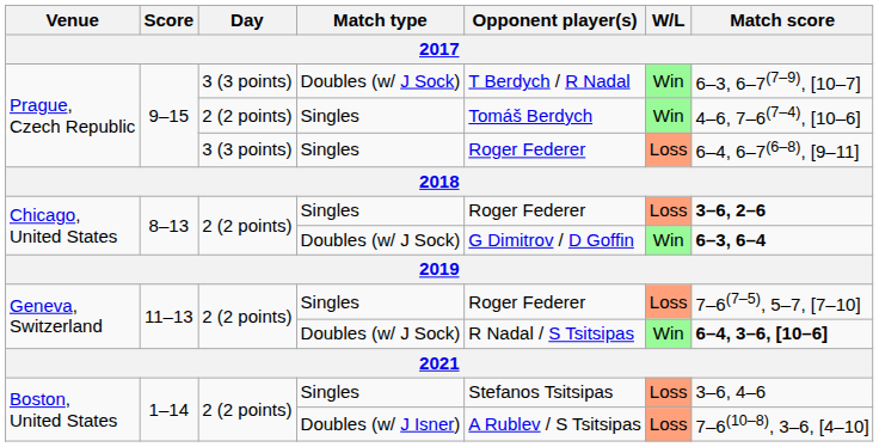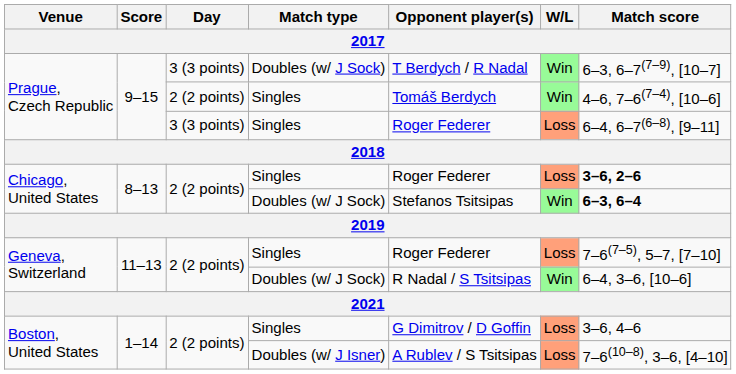 <table class="wikitable nowrap" style=font-size:96%>
 <tr>
 <th>Venue</th>
 <th>Score</th>
 <th>Day</th>
 <th>Match type</th>
 <th>Opponent player(s)</th>
 <th>W/L</th>
 <th>Match score</th>
 </tr>
 <tr>
 <th colspan="7"><a href='#'>2017</a></th>
 </tr>
 <tr>
 <td rowspan=3><a href='#'>Prague</a>,<br>Czech Republic</td>
 <td rowspan=3 align="center">9–15</td>
 <td>3 (3 points)</td>
 <td>Doubles (w/  <a href='#'>J Sock</a>)</td>
 <td> <a href='#'>T Berdych</a> /  <a href='#'>R Nadal</a></td>
 <td bgcolor=98FB98 align=center>Win</td>
 <td>6–3, 6–7<sup>(7–9)</sup>, [10–7]</td>
 </tr>
 <tr>
 <td>2 (2 points)</td>
 <td>Singles</td>
 <td> <a href='#'>Tomáš Berdych</a></td>
 <td bgcolor=98FB98 align=center>Win</td>
 <td>4–6, 7–6<sup>(7–4)</sup>, [10–6]</td>
 </tr>
 <tr>
 <td>3 (3 points)</td>
 <td>Singles</td>
 <td> <a href='#'>Roger Federer</a></td>
 <td bgcolor=ffa07a align=center>Loss</td>
 <td>6–4, 6–7<sup>(6–8)</sup>, [9–11]</td>
 </tr>
 <tr>
 <th colspan="7"><a href='#'>2018</a></th>
 </tr>
 <tr>
 <td rowspan=2><a href='#'>Chicago</a>, <br> United States</td>
 <td rowspan=2 align="center">8–13</td>
 <td rowspan=2>2 (2 points)</td>
 <td>Singles</td>
 <td> Roger Federer</td>
 <td bgcolor=ffa07a align=center>Loss</td>
 <td><strong>3–6, 2–6</strong></td>
 </tr>
 <tr>
 <td>Doubles (w/  J Sock)</td>
-<td> <a href='#'>G Dimitrov</a> /  <a href='#'>D Goffin</a></td>
+<td> Stefanos Tsitsipas</td>
 <td bgcolor=98FB98 align=center>Win</td>
 <td><strong>6–3, 6–4</strong></td>
 </tr>
 <tr>
 <th colspan="7"><a href='#'>2019</a></th>
 </tr>
 <tr>
 <td rowspan=2><a href='#'>Geneva</a>,<br>Switzerland</td>
 <td rowspan=2 align="center">11–13</td>
 <td rowspan=2>2 (2 points)</td>
 <td>Singles</td>
 <td> Roger Federer</td>
 <td bgcolor=ffa07a align=center>Loss</td>
 <td>7–6<sup>(7–5)</sup>, 5–7, [7–10]</td>
 </tr>
 <tr>
 <td>Doubles (w/  J Sock)</td>
 <td> R Nadal /  <a href='#'>S Tsitsipas</a></td>
 <td bgcolor=98FB98 align=center>Win</td>
-<td><strong>6–4, 3–6, [10–6]</strong></td>
+<td>6–4, 3–6, [10–6]</td>
 </tr>
 <tr>
 <th colspan="7"><a href='#'>2021</a></th>
 </tr>
 <tr>
 <td rowspan=2><a href='#'>Boston</a>,<br>United States</td>
 <td rowspan=2 align="center">1–14</td>
 <td rowspan=2>2 (2 points)</td>
 <td>Singles</td>
-<td> Stefanos Tsitsipas</td>
+<td> <a href='#'>G Dimitrov</a> /  <a href='#'>D Goffin</a></td>
 <td bgcolor=ffa07a align=center>Loss</td>
 <td>3–6, 4–6</td>
 </tr>
 <tr>
 <td>Doubles (w/  <a href='#'>J Isner</a>)</td>
 <td> <a href='#'>A Rublev</a> /  S Tsitsipas</td>
 <td bgcolor=ffa07a align=center>Loss</td>
 <td>7–6<sup>(10–8)</sup>, 3–6, [4–10]</td>
 </tr>
 </table>
